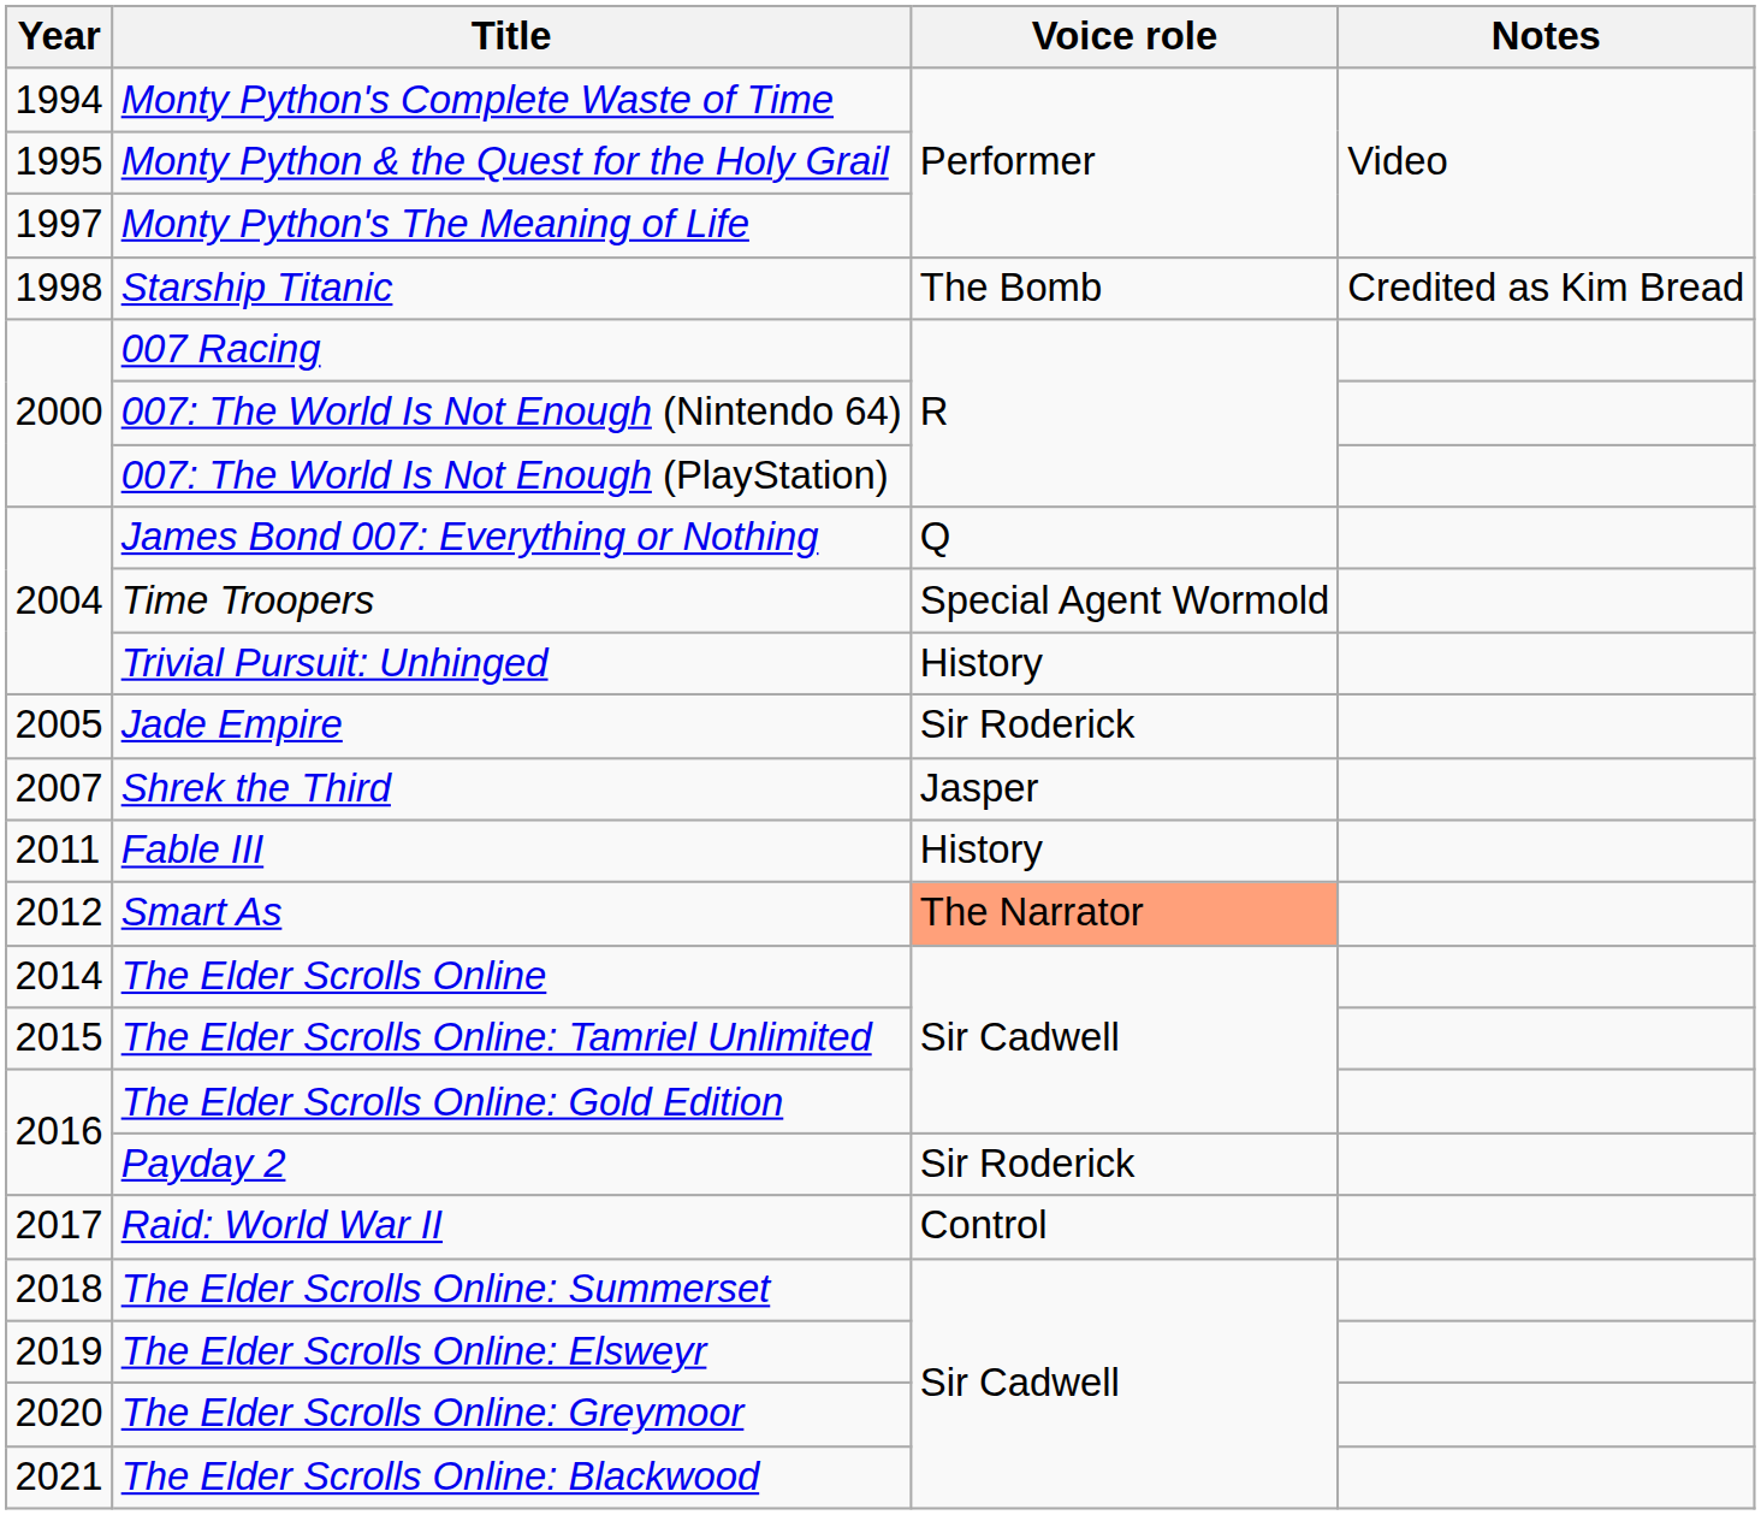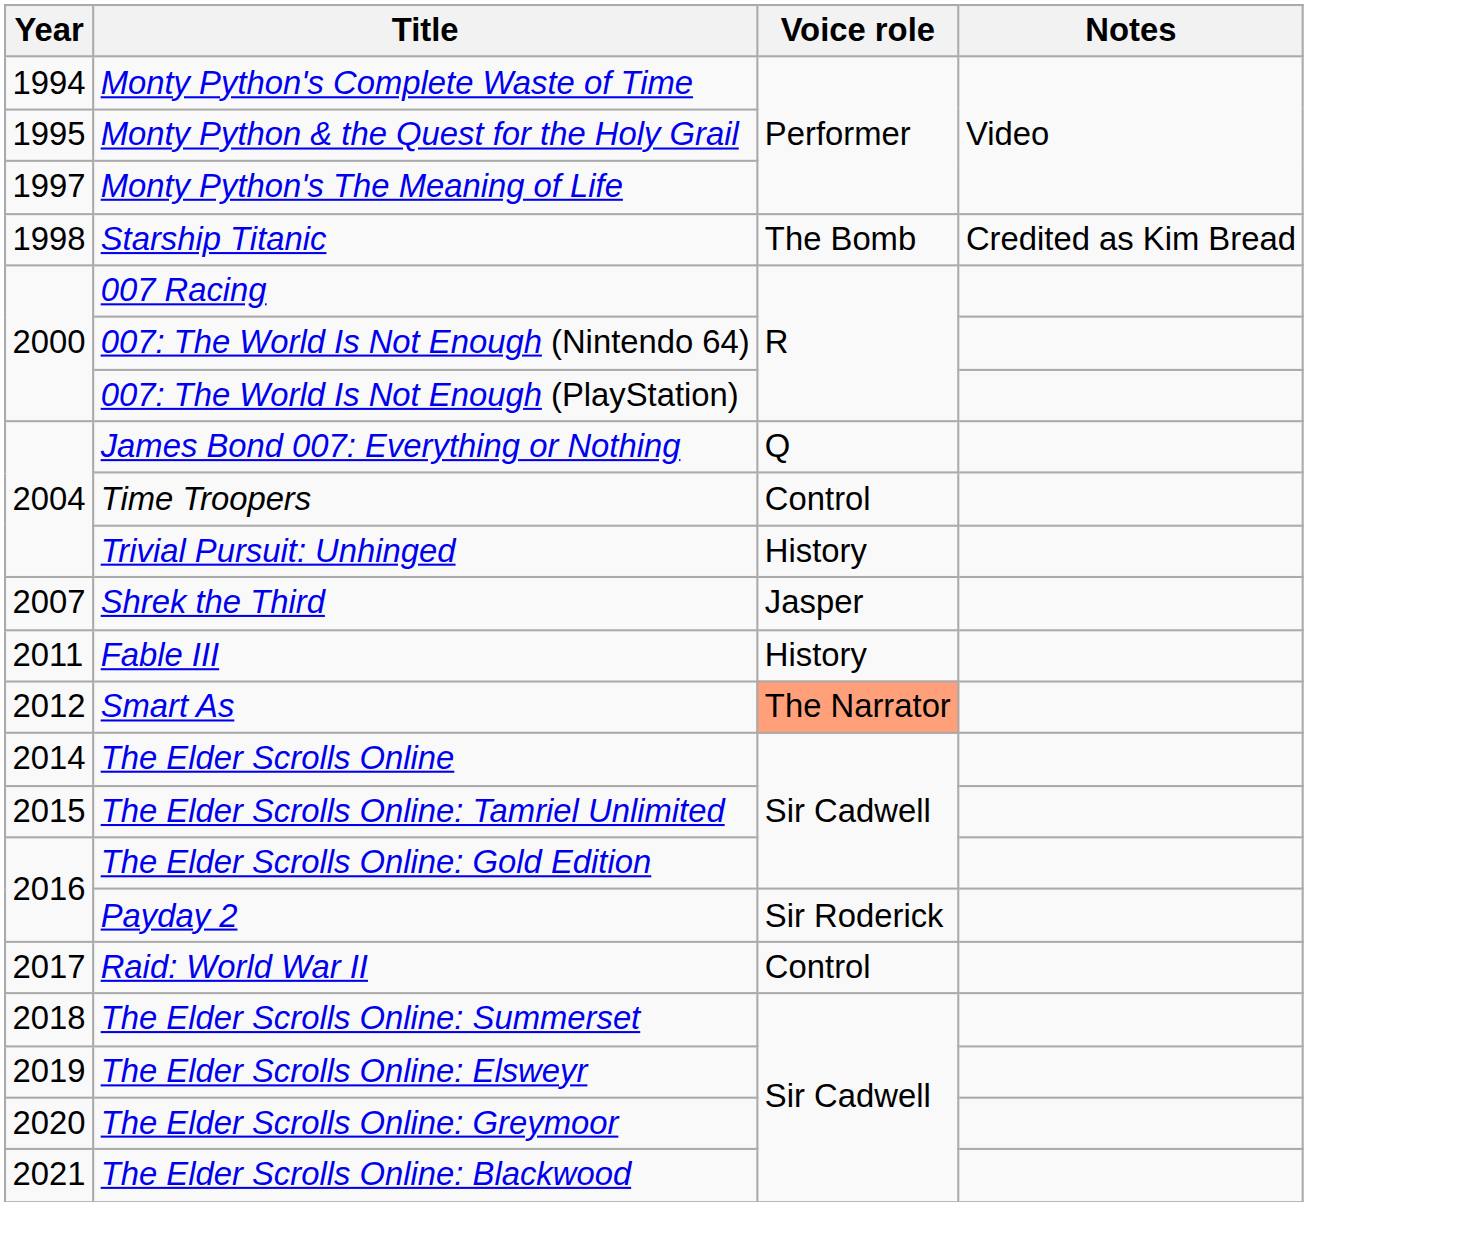 <table class="wikitable sortable">
 <tr>
 <th>Year</th>
 <th>Title</th>
 <th>Voice role</th>
 <th class="unsortable">Notes</th>
 </tr>
 <tr>
 <td rowspan="1">1994</td>
 <td><em><a href='#'>Monty Python's Complete Waste of Time</a></em></td>
 <td rowspan="3">Performer</td>
 <td rowspan="3">Video</td>
 </tr>
 <tr>
 <td>1995</td>
 <td><em><a href='#'>Monty Python & the Quest for the Holy Grail</a></em></td>
 </tr>
 <tr>
 <td>1997</td>
 <td><em><a href='#'>Monty Python's The Meaning of Life</a></em></td>
 </tr>
 <tr>
 <td>1998</td>
 <td><em><a href='#'>Starship Titanic</a></em></td>
 <td>The Bomb</td>
 <td>Credited as Kim Bread</td>
 </tr>
 <tr>
 <td rowspan="3">2000</td>
 <td><em><a href='#'>007 Racing</a></em></td>
 <td rowspan="3">R</td>
 <td></td>
 </tr>
 <tr>
 <td><em><a href='#'>007: The World Is Not Enough</a></em> (Nintendo 64)</td>
 <td></td>
 </tr>
 <tr>
 <td><em><a href='#'>007: The World Is Not Enough</a></em> (PlayStation)</td>
 <td></td>
 </tr>
 <tr>
 <td rowspan="3">2004</td>
 <td><em><a href='#'>James Bond 007: Everything or Nothing</a></em></td>
 <td>Q</td>
 <td></td>
 </tr>
 <tr>
 <td><em>Time Troopers</em></td>
-<td>Special Agent Wormold</td>
+<td>Control</td>
 <td></td>
 </tr>
 <tr>
 <td><em><a href='#'>Trivial Pursuit: Unhinged</a></em></td>
 <td>History</td>
-<td></td>
-</tr>
-<tr>
-<td>2005</td>
-<td><em><a href='#'>Jade Empire</a></em></td>
-<td>Sir Roderick</td>
 <td></td>
 </tr>
 <tr>
 <td>2007</td>
 <td><em><a href='#'>Shrek the Third</a></em></td>
 <td>Jasper</td>
 <td></td>
 </tr>
 <tr>
 <td>2011</td>
 <td><em><a href='#'>Fable III</a></em></td>
 <td>History</td>
 <td></td>
 </tr>
 <tr>
 <td>2012</td>
 <td><em><a href='#'>Smart As</a></em></td>
 <td style="background: lightsalmon;">The Narrator</td>
 <td></td>
 </tr>
 <tr>
 <td>2014</td>
 <td><em><a href='#'>The Elder Scrolls Online</a></em></td>
 <td rowspan="3">Sir Cadwell</td>
 <td></td>
 </tr>
 <tr>
 <td>2015</td>
 <td><em><a href='#'>The Elder Scrolls Online: Tamriel Unlimited</a></em></td>
 <td></td>
 </tr>
 <tr>
 <td rowspan="2">2016</td>
 <td><em><a href='#'>The Elder Scrolls Online: Gold Edition</a></em></td>
 <td></td>
 </tr>
 <tr>
 <td><em><a href='#'>Payday 2</a></em></td>
 <td>Sir Roderick</td>
 <td></td>
 </tr>
 <tr>
 <td>2017</td>
 <td><em><a href='#'>Raid: World War II</a></em></td>
 <td>Control</td>
 <td></td>
 </tr>
 <tr>
 <td>2018</td>
 <td><em><a href='#'>The Elder Scrolls Online: Summerset</a></em></td>
 <td rowspan="4">Sir Cadwell</td>
 <td></td>
 </tr>
 <tr>
 <td>2019</td>
 <td><em><a href='#'>The Elder Scrolls Online: Elsweyr</a></em></td>
 <td></td>
 </tr>
 <tr>
 <td>2020</td>
 <td><em><a href='#'>The Elder Scrolls Online: Greymoor</a></em></td>
 <td></td>
 </tr>
 <tr>
 <td>2021</td>
 <td><em><a href='#'>The Elder Scrolls Online: Blackwood</a></em></td>
 <td></td>
 </tr>
 </table>
